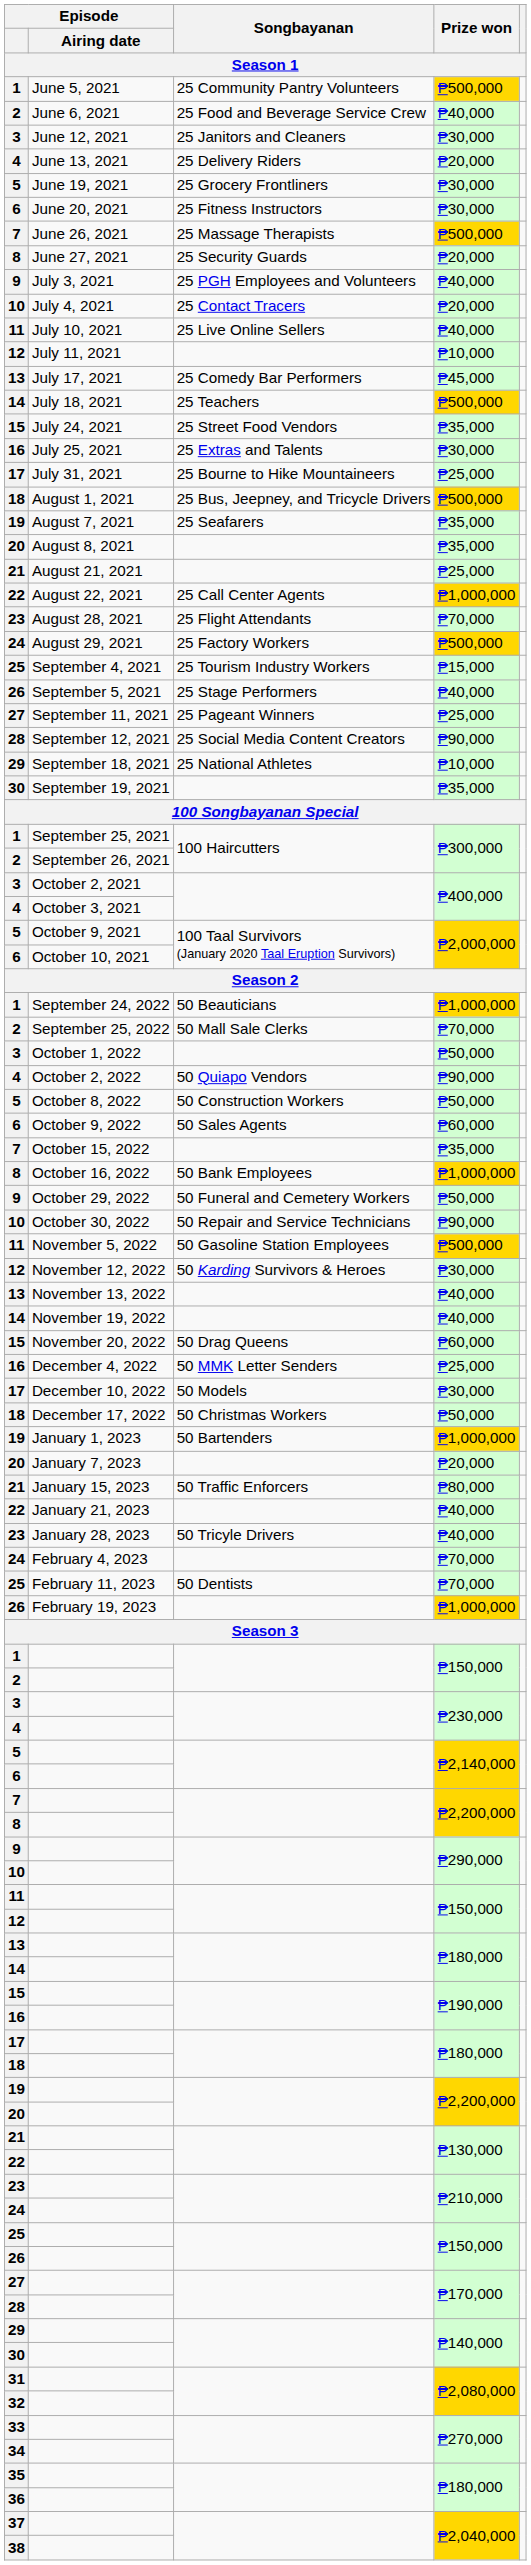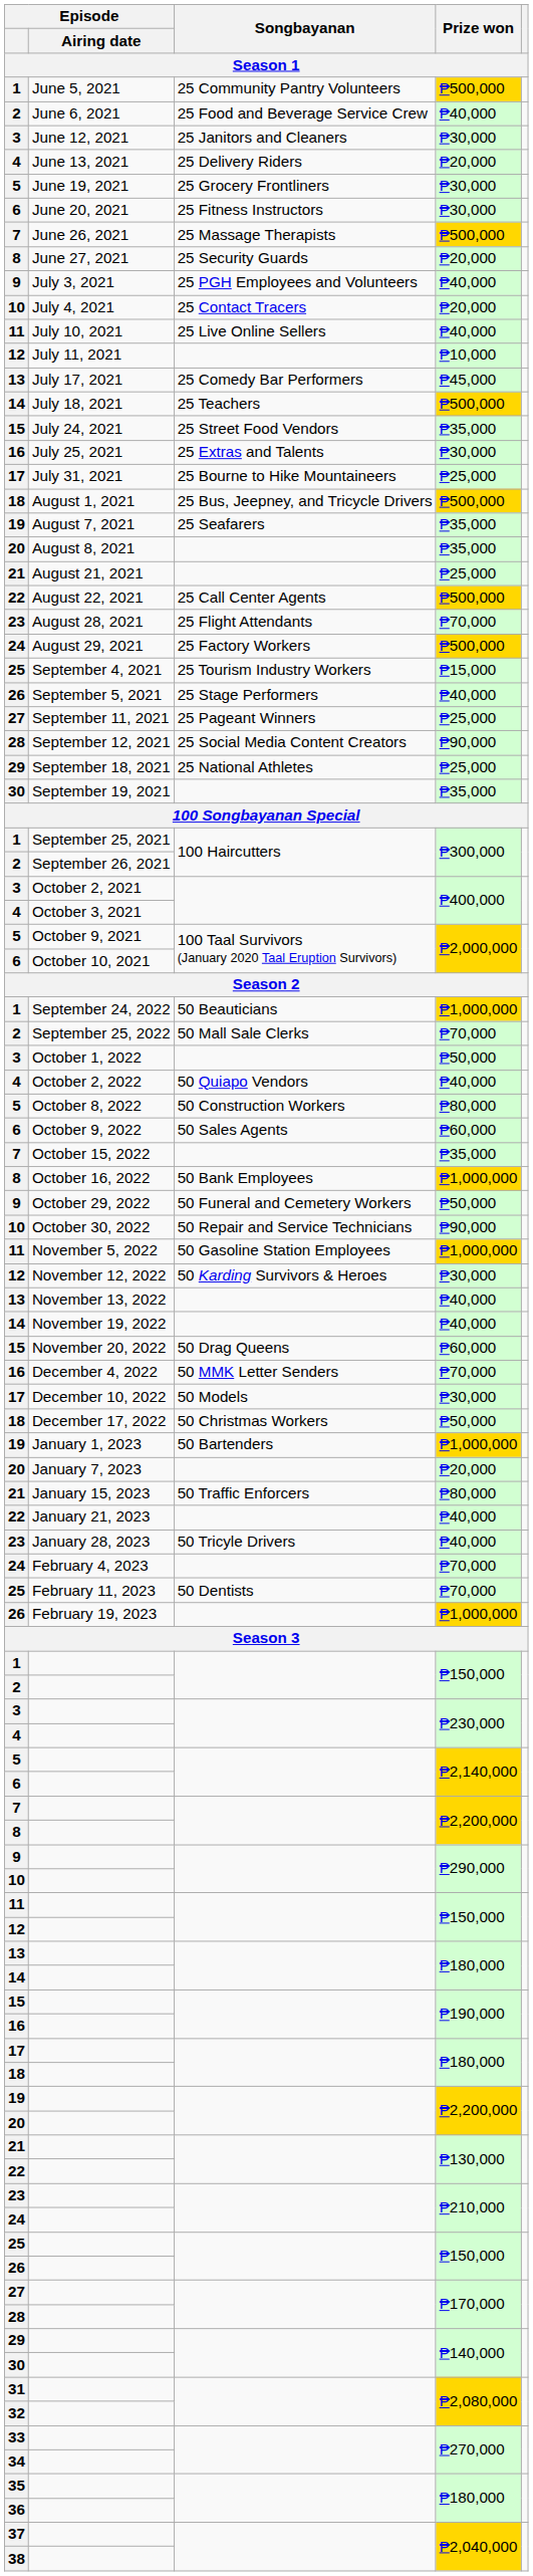 <table class="wikitable defaultcenter col3left">
 <tr>
 <th colspan=2>Episode</th>
 <th rowspan=2>Songbayanan</th>
 <th rowspan=2>Prize won</th>
 <th rowspan=2></th>
 </tr>
 <tr>
 <th></th>
 <th>Airing date</th>
 </tr>
 <tr>
 <th colspan=5><a href='#'>Season 1</a></th>
 </tr>
 <tr>
 <th>1</th>
 <td>June 5, 2021</td>
 <td>25 Community Pantry Volunteers</td>
 <td bgcolor=gold><a href='#'>₱</a>500,000</td>
 <td></td>
 </tr>
 <tr>
 <th>2</th>
 <td>June 6, 2021</td>
 <td>25 Food and Beverage Service Crew</td>
 <td bgcolor=D2FFD2><a href='#'>₱</a>40,000</td>
 <td></td>
 </tr>
 <tr>
 <th>3</th>
 <td>June 12, 2021</td>
 <td>25 Janitors and Cleaners</td>
 <td bgcolor=D2FFD2><a href='#'>₱</a>30,000</td>
 <td></td>
 </tr>
 <tr>
 <th>4</th>
 <td>June 13, 2021</td>
 <td>25 Delivery Riders</td>
 <td bgcolor=D2FFD2><a href='#'>₱</a>20,000</td>
 <td></td>
 </tr>
 <tr>
 <th>5</th>
 <td>June 19, 2021</td>
 <td>25 Grocery Frontliners</td>
 <td bgcolor=D2FFD2><a href='#'>₱</a>30,000</td>
 <td></td>
 </tr>
 <tr>
 <th>6</th>
 <td>June 20, 2021</td>
 <td>25 Fitness Instructors</td>
 <td bgcolor=D2FFD2><a href='#'>₱</a>30,000</td>
 <td></td>
 </tr>
 <tr>
 <th>7</th>
 <td>June 26, 2021</td>
 <td>25 Massage Therapists</td>
 <td bgcolor=gold><a href='#'>₱</a>500,000</td>
 <td></td>
 </tr>
 <tr>
 <th>8</th>
 <td>June 27, 2021</td>
 <td>25 Security Guards</td>
 <td bgcolor=D2FFD2><a href='#'>₱</a>20,000</td>
 <td></td>
 </tr>
 <tr>
 <th>9</th>
 <td>July 3, 2021</td>
 <td>25 <a href='#'>PGH</a> Employees and Volunteers</td>
 <td bgcolor=D2FFD2><a href='#'>₱</a>40,000</td>
 <td></td>
 </tr>
 <tr>
 <th>10</th>
 <td>July 4, 2021</td>
 <td>25 <a href='#'>Contact Tracers</a></td>
 <td bgcolor=D2FFD2><a href='#'>₱</a>20,000</td>
 <td></td>
 </tr>
 <tr>
 <th>11</th>
 <td>July 10, 2021</td>
 <td>25 Live Online Sellers</td>
 <td bgcolor=D2FFD2><a href='#'>₱</a>40,000</td>
 <td></td>
 </tr>
 <tr>
 <th>12</th>
 <td>July 11, 2021</td>
 <td></td>
 <td bgcolor=D2FFD2><a href='#'>₱</a>10,000</td>
 <td></td>
 </tr>
 <tr>
 <th>13</th>
 <td>July 17, 2021</td>
 <td>25 Comedy Bar Performers</td>
 <td bgcolor=D2FFD2><a href='#'>₱</a>45,000</td>
 <td></td>
 </tr>
 <tr>
 <th>14</th>
 <td>July 18, 2021</td>
 <td>25 Teachers</td>
 <td bgcolor=gold><a href='#'>₱</a>500,000</td>
 <td></td>
 </tr>
 <tr>
 <th>15</th>
 <td>July 24, 2021</td>
 <td>25 Street Food Vendors</td>
 <td bgcolor=D2FFD2><a href='#'>₱</a>35,000</td>
 <td></td>
 </tr>
 <tr>
 <th>16</th>
 <td>July 25, 2021</td>
 <td>25 <a href='#'>Extras</a> and Talents</td>
 <td bgcolor=D2FFD2><a href='#'>₱</a>30,000</td>
 <td></td>
 </tr>
 <tr>
 <th>17</th>
 <td>July 31, 2021</td>
 <td>25 Bourne to Hike Mountaineers</td>
 <td bgcolor=D2FFD2><a href='#'>₱</a>25,000</td>
 <td></td>
 </tr>
 <tr>
 <th>18</th>
 <td>August 1, 2021</td>
 <td>25 Bus, Jeepney, and Tricycle Drivers</td>
 <td bgcolor=gold><a href='#'>₱</a>500,000</td>
 <td></td>
 </tr>
 <tr>
 <th>19</th>
 <td>August 7, 2021</td>
 <td>25 Seafarers</td>
 <td bgcolor=D2FFD2><a href='#'>₱</a>35,000</td>
 <td></td>
 </tr>
 <tr>
 <th>20</th>
 <td>August 8, 2021</td>
 <td></td>
 <td bgcolor=D2FFD2><a href='#'>₱</a>35,000</td>
 <td></td>
 </tr>
 <tr>
 <th>21</th>
 <td>August 21, 2021</td>
 <td></td>
 <td bgcolor=D2FFD2><a href='#'>₱</a>25,000</td>
 <td></td>
 </tr>
 <tr>
 <th>22</th>
 <td>August 22, 2021</td>
 <td>25 Call Center Agents</td>
-<td bgcolor=gold><a href='#'>₱</a>1,000,000</td>
+<td bgcolor=gold><a href='#'>₱</a>500,000</td>
 <td></td>
 </tr>
 <tr>
 <th>23</th>
 <td>August 28, 2021</td>
 <td>25 Flight Attendants</td>
 <td bgcolor=D2FFD2><a href='#'>₱</a>70,000</td>
 <td></td>
 </tr>
 <tr>
 <th>24</th>
 <td>August 29, 2021</td>
 <td>25 Factory Workers</td>
 <td bgcolor=gold><a href='#'>₱</a>500,000</td>
 <td></td>
 </tr>
 <tr>
 <th>25</th>
 <td>September 4, 2021</td>
 <td>25 Tourism Industry Workers</td>
 <td bgcolor=D2FFD2><a href='#'>₱</a>15,000</td>
 <td></td>
 </tr>
 <tr>
 <th>26</th>
 <td>September 5, 2021</td>
 <td>25 Stage Performers</td>
 <td bgcolor=D2FFD2><a href='#'>₱</a>40,000</td>
 <td></td>
 </tr>
 <tr>
 <th>27</th>
 <td>September 11, 2021</td>
 <td>25 Pageant Winners</td>
 <td bgcolor=D2FFD2><a href='#'>₱</a>25,000</td>
 <td></td>
 </tr>
 <tr>
 <th>28</th>
 <td>September 12, 2021</td>
 <td>25 Social Media Content Creators</td>
 <td bgcolor=D2FFD2><a href='#'>₱</a>90,000</td>
 <td></td>
 </tr>
 <tr>
 <th>29</th>
 <td>September 18, 2021</td>
 <td>25 National Athletes</td>
-<td bgcolor=D2FFD2><a href='#'>₱</a>10,000</td>
+<td bgcolor=D2FFD2><a href='#'>₱</a>25,000</td>
 <td></td>
 </tr>
 <tr>
 <th>30</th>
 <td>September 19, 2021</td>
 <td></td>
 <td bgcolor=D2FFD2><a href='#'>₱</a>35,000</td>
 <td></td>
 </tr>
 <tr>
 <th colspan=5><a href='#'><em>100 Songbayanan Special</em></a></th>
 </tr>
 <tr>
 <th>1</th>
 <td>September 25, 2021</td>
 <td rowspan=2>100 Haircutters</td>
 <td rowspan=2 bgcolor=D2FFD2><a href='#'>₱</a>300,000</td>
 <td rowspan=2></td>
 </tr>
 <tr>
 <th>2</th>
 <td>September 26, 2021</td>
 </tr>
 <tr>
 <th>3</th>
 <td>October 2, 2021</td>
 <td rowspan=2></td>
 <td rowspan=2 bgcolor=D2FFD2><a href='#'>₱</a>400,000</td>
 <td rowspan=2></td>
 </tr>
 <tr>
 <th>4</th>
 <td>October 3, 2021</td>
 </tr>
 <tr>
 <th>5</th>
 <td>October 9, 2021</td>
 <td rowspan=2>100 Taal Survivors<br><small>(January 2020 <a href='#'>Taal Eruption</a> Survivors)</small></td>
 <td rowspan=2 bgcolor=gold><a href='#'>₱</a>2,000,000</td>
 <td rowspan=2></td>
 </tr>
 <tr>
 <th>6</th>
 <td>October 10, 2021</td>
 </tr>
 <tr>
 <th colspan=5><a href='#'>Season 2</a></th>
 </tr>
 <tr>
 <th>1</th>
 <td>September 24, 2022</td>
 <td>50 Beauticians</td>
 <td bgcolor=gold><a href='#'>₱</a>1,000,000</td>
 <td></td>
 </tr>
 <tr>
 <th>2</th>
 <td>September 25, 2022</td>
 <td>50 Mall Sale Clerks</td>
 <td bgcolor=D2FFD2><a href='#'>₱</a>70,000</td>
 <td></td>
 </tr>
 <tr>
 <th>3</th>
 <td>October 1, 2022</td>
 <td></td>
 <td bgcolor=D2FFD2><a href='#'>₱</a>50,000</td>
 <td></td>
 </tr>
 <tr>
 <th>4</th>
 <td>October 2, 2022</td>
 <td>50 <a href='#'>Quiapo</a> Vendors</td>
-<td bgcolor=D2FFD2><a href='#'>₱</a>90,000</td>
+<td bgcolor=D2FFD2><a href='#'>₱</a>40,000</td>
 <td></td>
 </tr>
 <tr>
 <th>5</th>
 <td>October 8, 2022</td>
 <td>50 Construction Workers</td>
-<td bgcolor=D2FFD2><a href='#'>₱</a>50,000</td>
+<td bgcolor=D2FFD2><a href='#'>₱</a>80,000</td>
 <td></td>
 </tr>
 <tr>
 <th>6</th>
 <td>October 9, 2022</td>
 <td>50 Sales Agents</td>
 <td bgcolor=D2FFD2><a href='#'>₱</a>60,000</td>
 <td></td>
 </tr>
 <tr>
 <th>7</th>
 <td>October 15, 2022</td>
 <td></td>
 <td bgcolor=D2FFD2><a href='#'>₱</a>35,000</td>
 <td></td>
 </tr>
 <tr>
 <th>8</th>
 <td>October 16, 2022</td>
 <td>50 Bank Employees</td>
 <td bgcolor=gold><a href='#'>₱</a>1,000,000</td>
 <td></td>
 </tr>
 <tr>
 <th>9</th>
 <td>October 29, 2022</td>
 <td>50 Funeral and Cemetery Workers</td>
 <td bgcolor=D2FFD2><a href='#'>₱</a>50,000</td>
 <td></td>
 </tr>
 <tr>
 <th>10</th>
 <td>October 30, 2022</td>
 <td>50 Repair and Service Technicians</td>
 <td bgcolor=D2FFD2><a href='#'>₱</a>90,000</td>
 <td></td>
 </tr>
 <tr>
 <th>11</th>
 <td>November 5, 2022</td>
 <td>50 Gasoline Station Employees</td>
-<td bgcolor=gold><a href='#'>₱</a>500,000</td>
+<td bgcolor=gold><a href='#'>₱</a>1,000,000</td>
 <td></td>
 </tr>
 <tr>
 <th>12</th>
 <td>November 12, 2022</td>
 <td>50 <a href='#'><em>Karding</em></a> Survivors & Heroes</td>
 <td bgcolor=D2FFD2><a href='#'>₱</a>30,000</td>
 <td></td>
 </tr>
 <tr>
 <th>13</th>
 <td>November 13, 2022</td>
 <td></td>
 <td bgcolor=D2FFD2><a href='#'>₱</a>40,000</td>
 <td></td>
 </tr>
 <tr>
 <th>14</th>
 <td>November 19, 2022</td>
 <td></td>
 <td bgcolor=D2FFD2><a href='#'>₱</a>40,000</td>
 <td></td>
 </tr>
 <tr>
 <th>15</th>
 <td>November 20, 2022</td>
 <td>50 Drag Queens</td>
 <td bgcolor=D2FFD2><a href='#'>₱</a>60,000</td>
 <td></td>
 </tr>
 <tr>
 <th>16</th>
 <td>December 4, 2022</td>
 <td>50 <a href='#'>MMK</a> Letter Senders</td>
-<td bgcolor=D2FFD2><a href='#'>₱</a>25,000</td>
+<td bgcolor=D2FFD2><a href='#'>₱</a>70,000</td>
 <td></td>
 </tr>
 <tr>
 <th>17</th>
 <td>December 10, 2022</td>
 <td>50 Models</td>
 <td bgcolor=D2FFD2><a href='#'>₱</a>30,000</td>
 <td></td>
 </tr>
 <tr>
 <th>18</th>
 <td>December 17, 2022</td>
 <td>50 Christmas Workers</td>
 <td bgcolor=D2FFD2><a href='#'>₱</a>50,000</td>
 <td></td>
 </tr>
 <tr>
 <th>19</th>
 <td>January 1, 2023</td>
 <td>50 Bartenders</td>
 <td bgcolor=gold><a href='#'>₱</a>1,000,000</td>
 <td></td>
 </tr>
 <tr>
 <th>20</th>
 <td>January 7, 2023</td>
 <td></td>
 <td bgcolor=D2FFD2><a href='#'>₱</a>20,000</td>
 <td></td>
 </tr>
 <tr>
 <th>21</th>
 <td>January 15, 2023</td>
 <td>50 Traffic Enforcers</td>
 <td bgcolor=D2FFD2><a href='#'>₱</a>80,000</td>
 <td></td>
 </tr>
 <tr>
 <th>22</th>
 <td>January 21, 2023</td>
 <td></td>
 <td bgcolor=D2FFD2><a href='#'>₱</a>40,000</td>
 <td></td>
 </tr>
 <tr>
 <th>23</th>
 <td>January 28, 2023</td>
 <td>50 Tricyle Drivers</td>
 <td bgcolor=D2FFD2><a href='#'>₱</a>40,000</td>
 <td></td>
 </tr>
 <tr>
 <th>24</th>
 <td>February 4, 2023</td>
 <td></td>
 <td bgcolor=D2FFD2><a href='#'>₱</a>70,000</td>
 <td></td>
 </tr>
 <tr>
 <th>25</th>
 <td>February 11, 2023</td>
 <td>50 Dentists</td>
 <td bgcolor=D2FFD2><a href='#'>₱</a>70,000</td>
 <td></td>
 </tr>
 <tr>
 <th>26</th>
 <td>February 19, 2023</td>
 <td></td>
 <td bgcolor=gold><a href='#'>₱</a>1,000,000</td>
 <td></td>
 </tr>
 <tr>
 <th colspan=5><a href='#'>Season 3</a></th>
 </tr>
 <tr>
 <th>1</th>
 <td></td>
 <td rowspan=2></td>
 <td rowspan=2 bgcolor=D2FFD2><a href='#'>₱</a>150,000</td>
 <td rowspan=2></td>
 </tr>
 <tr>
 <th>2</th>
 <td></td>
 </tr>
 <tr>
 <th>3</th>
 <td></td>
 <td rowspan=2></td>
 <td rowspan=2 bgcolor=D2FFD2><a href='#'>₱</a>230,000</td>
 <td rowspan=2></td>
 </tr>
 <tr>
 <th>4</th>
 <td></td>
 </tr>
 <tr>
 <th>5</th>
 <td></td>
 <td rowspan=2></td>
 <td rowspan=2 bgcolor=gold><a href='#'>₱</a>2,140,000</td>
 <td rowspan=2></td>
 </tr>
 <tr>
 <th>6</th>
 <td></td>
 </tr>
 <tr>
 <th>7</th>
 <td></td>
 <td rowspan=2></td>
 <td rowspan=2 bgcolor=gold><a href='#'>₱</a>2,200,000</td>
 <td rowspan=2></td>
 </tr>
 <tr>
 <th>8</th>
 <td></td>
 </tr>
 <tr>
 <th>9</th>
 <td></td>
 <td rowspan=2></td>
 <td rowspan=2 bgcolor=D2FFD2><a href='#'>₱</a>290,000</td>
 <td rowspan=2></td>
 </tr>
 <tr>
 <th>10</th>
 <td></td>
 </tr>
 <tr>
 <th>11</th>
 <td></td>
 <td rowspan=2></td>
 <td rowspan=2 bgcolor=D2FFD2><a href='#'>₱</a>150,000</td>
 <td rowspan=2></td>
 </tr>
 <tr>
 <th>12</th>
 <td></td>
 </tr>
 <tr>
 <th>13</th>
 <td></td>
 <td rowspan=2></td>
 <td rowspan=2 bgcolor=D2FFD2><a href='#'>₱</a>180,000</td>
 <td rowspan=2></td>
 </tr>
 <tr>
 <th>14</th>
 <td></td>
 </tr>
 <tr>
 <th>15</th>
 <td></td>
 <td rowspan=2></td>
 <td rowspan=2 bgcolor=D2FFD2><a href='#'>₱</a>190,000</td>
 <td rowspan=2></td>
 </tr>
 <tr>
 <th>16</th>
 <td></td>
 </tr>
 <tr>
 <th>17</th>
 <td></td>
 <td rowspan=2></td>
 <td rowspan=2 bgcolor=D2FFD2><a href='#'>₱</a>180,000</td>
 <td rowspan=2></td>
 </tr>
 <tr>
 <th>18</th>
 <td></td>
 </tr>
 <tr>
 <th>19</th>
 <td></td>
 <td rowspan=2></td>
 <td rowspan=2 bgcolor=gold><a href='#'>₱</a>2,200,000</td>
 <td rowspan=2></td>
 </tr>
 <tr>
 <th>20</th>
 <td></td>
 </tr>
 <tr>
 <th>21</th>
 <td></td>
 <td rowspan=2></td>
 <td rowspan=2 bgcolor=D2FFD2><a href='#'>₱</a>130,000</td>
 <td rowspan=2></td>
 </tr>
 <tr>
 <th>22</th>
 <td></td>
 </tr>
 <tr>
 <th>23</th>
 <td></td>
 <td rowspan=2></td>
 <td rowspan=2 bgcolor=D2FFD2><a href='#'>₱</a>210,000</td>
 <td rowspan=2></td>
 </tr>
 <tr>
 <th>24</th>
 <td></td>
 </tr>
 <tr>
 <th>25</th>
 <td></td>
 <td rowspan=2></td>
 <td rowspan=2 bgcolor=D2FFD2><a href='#'>₱</a>150,000</td>
 <td rowspan=2></td>
 </tr>
 <tr>
 <th>26</th>
 <td></td>
 </tr>
 <tr>
 <th>27</th>
 <td></td>
 <td rowspan=2></td>
 <td rowspan=2 bgcolor=D2FFD2><a href='#'>₱</a>170,000</td>
 <td rowspan=2></td>
 </tr>
 <tr>
 <th>28</th>
 <td></td>
 </tr>
 <tr>
 <th>29</th>
 <td></td>
 <td rowspan=2></td>
 <td rowspan=2 bgcolor=D2FFD2><a href='#'>₱</a>140,000</td>
 <td rowspan=2></td>
 </tr>
 <tr>
 <th>30</th>
 <td></td>
 </tr>
 <tr>
 <th>31</th>
 <td></td>
 <td rowspan=2></td>
 <td rowspan=2 bgcolor=gold><a href='#'>₱</a>2,080,000</td>
 <td rowspan=2></td>
 </tr>
 <tr>
 <th>32</th>
 <td></td>
 </tr>
 <tr>
 <th>33</th>
 <td></td>
 <td rowspan=2></td>
 <td rowspan=2 bgcolor=D2FFD2><a href='#'>₱</a>270,000</td>
 <td rowspan=2></td>
 </tr>
 <tr>
 <th>34</th>
 <td></td>
 </tr>
 <tr>
 <th>35</th>
 <td></td>
 <td rowspan=2></td>
 <td rowspan=2 bgcolor=D2FFD2><a href='#'>₱</a>180,000</td>
 <td rowspan=2></td>
 </tr>
 <tr>
 <th>36</th>
 <td></td>
 </tr>
 <tr>
 <th>37</th>
 <td></td>
 <td rowspan=2></td>
 <td rowspan=2 bgcolor=gold><a href='#'>₱</a>2,040,000</td>
 <td rowspan=2></td>
 </tr>
 <tr>
 <th>38</th>
 <td></td>
 </tr>
 </table>
